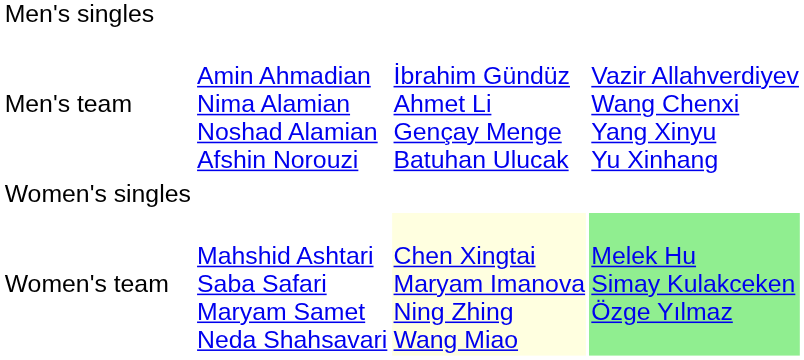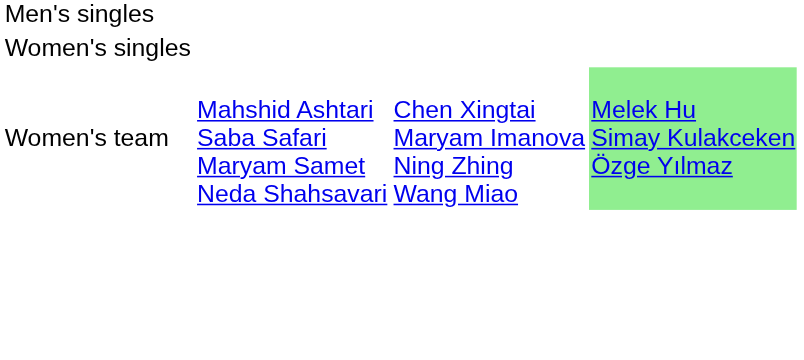 <table>
 <tr>
 <td>Men's singles</td>
 <td></td>
 <td></td>
 <td></td>
-</tr>
-<tr>
-<td>Men's team</td>
-<td><br><a href='#'>Amin Ahmadian</a><br><a href='#'>Nima Alamian</a><br><a href='#'>Noshad Alamian</a><br><a href='#'>Afshin Norouzi</a></td>
-<td><br><a href='#'>İbrahim Gündüz</a><br><a href='#'>Ahmet Li</a><br><a href='#'>Gençay Menge</a><br><a href='#'>Batuhan Ulucak</a></td>
-<td><br><a href='#'>Vazir Allahverdiyev</a><br><a href='#'>Wang Chenxi</a><br><a href='#'>Yang Xinyu</a><br><a href='#'>Yu Xinhang</a></td>
 </tr>
 <tr>
 <td>Women's singles</td>
 <td></td>
 <td></td>
 <td></td>
 </tr>
 <tr>
 <td>Women's team</td>
 <td><br><a href='#'>Mahshid Ashtari</a><br><a href='#'>Saba Safari</a><br><a href='#'>Maryam Samet</a><br><a href='#'>Neda Shahsavari</a></td>
-<td style="background: lightyellow;"><br><a href='#'>Chen Xingtai</a><br><a href='#'>Maryam Imanova</a><br><a href='#'>Ning Zhing</a><br><a href='#'>Wang Miao</a></td>
+<td><br><a href='#'>Chen Xingtai</a><br><a href='#'>Maryam Imanova</a><br><a href='#'>Ning Zhing</a><br><a href='#'>Wang Miao</a></td>
 <td valign=top style="background: lightgreen;"><br><a href='#'>Melek Hu</a><br><a href='#'>Simay Kulakceken</a><br><a href='#'>Özge Yılmaz</a></td>
 </tr>
 </table>
